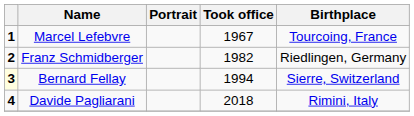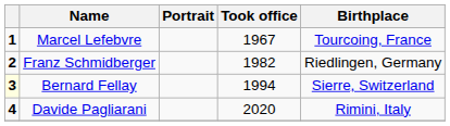 <table class="sortable wikitable" style="text-align:center">
 <tr style="background:#cccccc">
 <th></th>
 <th>Name</th>
 <th class="unsortable">Portrait</th>
 <th>Took office</th>
 <th>Birthplace</th>
 </tr>
 <tr>
 <td><strong>1</strong></td>
 <td><a href='#'>Marcel Lefebvre</a></td>
 <td></td>
 <td>1967</td>
 <td><a href='#'>Tourcoing, France</a></td>
 </tr>
 <tr>
 <td><strong>2</strong></td>
 <td><a href='#'>Franz Schmidberger</a></td>
 <td></td>
 <td>1982</td>
 <td>Riedlingen, Germany</td>
 </tr>
 <tr>
 <td style="background: lightyellow;"><strong>3</strong></td>
 <td><a href='#'>Bernard Fellay</a></td>
 <td></td>
 <td>1994</td>
 <td><a href='#'>Sierre, Switzerland</a></td>
 </tr>
 <tr>
 <td><strong>4</strong></td>
 <td><a href='#'>Davide Pagliarani</a></td>
 <td></td>
-<td>2018</td>
+<td>2020</td>
 <td><a href='#'>Rimini, Italy</a></td>
 </tr>
 <tr>
 </tr>
 </table>
